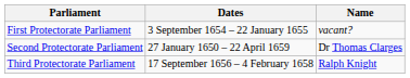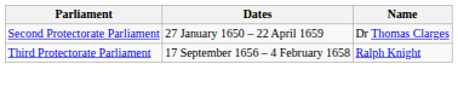 <table class="wikitable">
 <tr>
 <th>Parliament</th>
 <th>Dates</th>
 <th>Name</th>
-</tr>
-<tr>
-<td><a href='#'>First Protectorate Parliament</a></td>
-<td>3 September 1654 – 22 January 1655</td>
-<td><em>vacant?</em></td>
 </tr>
 <tr>
 <td><a href='#'>Second Protectorate Parliament</a></td>
 <td>27 January 1650 – 22 April 1659</td>
 <td>Dr <a href='#'>Thomas Clarges</a></td>
 </tr>
 <tr>
 <td><a href='#'>Third Protectorate Parliament</a></td>
 <td>17 September 1656 – 4 February 1658</td>
 <td><a href='#'>Ralph Knight</a></td>
 </tr>
 </table>
